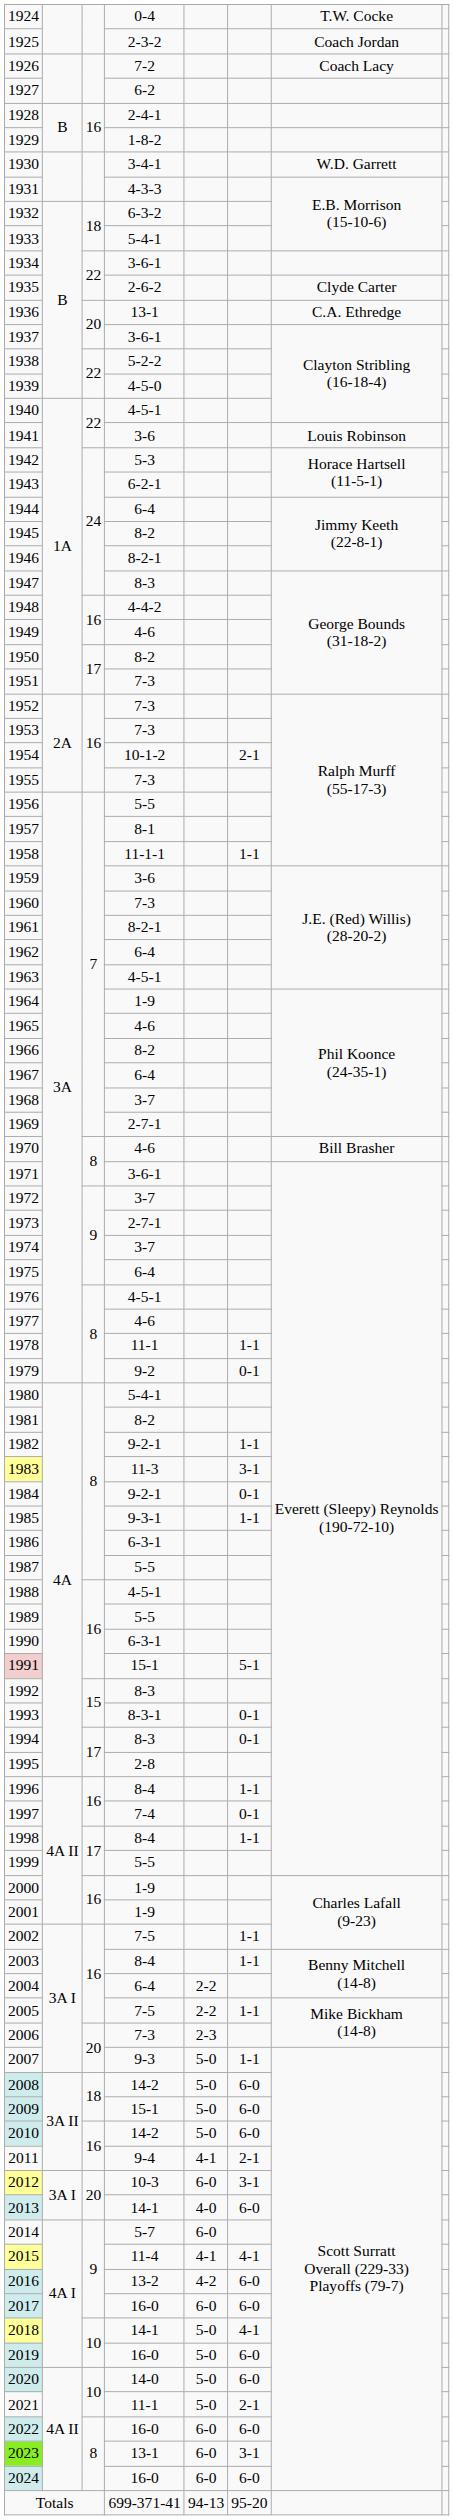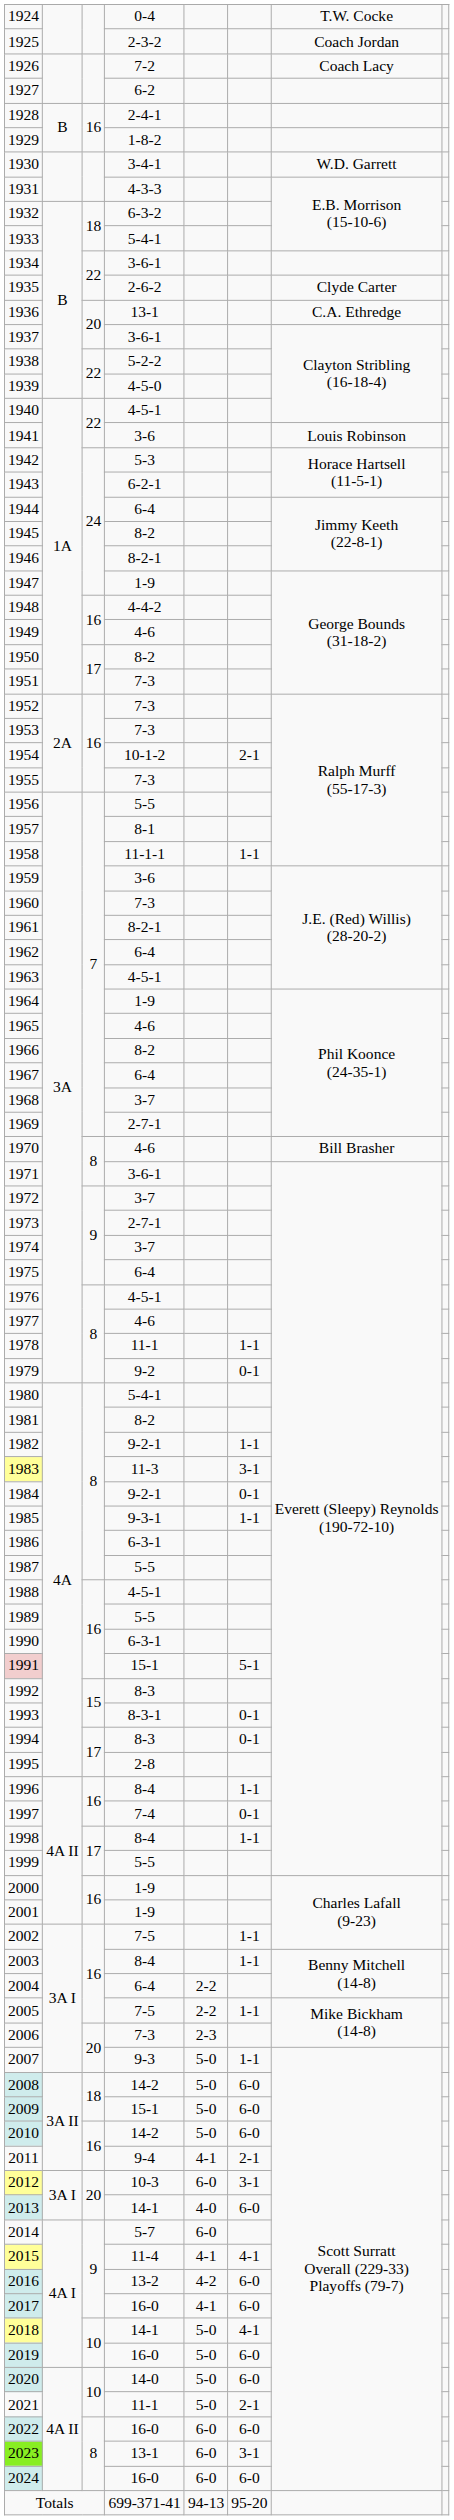 <table class="wikitable mw-collapsible mw-collapsed" style="text-align:center">
 <tr>
 </tr>
 <tr>
 <td>1924</td>
 <td rowspan="2"></td>
 <td rowspan="2"></td>
 <td>0-4</td>
 <td></td>
 <td></td>
 <td>T.W. Cocke</td>
 <td></td>
 </tr>
 <tr>
 <td>1925</td>
 <td>2-3-2</td>
 <td></td>
 <td></td>
 <td>Coach Jordan</td>
 <td></td>
 </tr>
 <tr>
 <td>1926</td>
 <td rowspan="2"></td>
 <td rowspan="2"></td>
 <td>7-2</td>
 <td></td>
 <td></td>
 <td>Coach Lacy</td>
 <td></td>
 </tr>
 <tr>
 <td>1927</td>
 <td>6-2</td>
 <td></td>
 <td></td>
 <td></td>
 <td></td>
 </tr>
 <tr>
 <td>1928</td>
 <td rowspan="2">B</td>
 <td rowspan="2">16</td>
 <td>2-4-1</td>
 <td></td>
 <td></td>
 <td></td>
 <td></td>
 </tr>
 <tr>
 <td>1929</td>
 <td>1-8-2</td>
 <td></td>
 <td></td>
 <td></td>
 <td></td>
 </tr>
 <tr>
 <td>1930</td>
 <td rowspan="2"></td>
 <td rowspan="2"></td>
 <td>3-4-1</td>
 <td></td>
 <td></td>
 <td>W.D. Garrett</td>
 <td></td>
 </tr>
 <tr>
 <td>1931</td>
 <td>4-3-3</td>
 <td></td>
 <td></td>
 <td rowspan="3">E.B. Morrison<br>(15-10-6)</td>
 <td></td>
 </tr>
 <tr>
 <td>1932</td>
 <td rowspan="8">B</td>
 <td rowspan="2">18</td>
 <td>6-3-2</td>
 <td></td>
 <td></td>
 <td></td>
 </tr>
 <tr>
 <td>1933</td>
 <td>5-4-1</td>
 <td></td>
 <td></td>
 <td></td>
 </tr>
 <tr>
 <td>1934</td>
 <td rowspan="2">22</td>
 <td>3-6-1</td>
 <td></td>
 <td></td>
 <td></td>
 <td></td>
 </tr>
 <tr>
 <td>1935</td>
 <td>2-6-2</td>
 <td></td>
 <td></td>
 <td>Clyde Carter</td>
 <td></td>
 </tr>
 <tr>
 <td>1936</td>
 <td rowspan="2">20</td>
 <td>13-1</td>
 <td></td>
 <td></td>
 <td>C.A. Ethredge</td>
 <td></td>
 </tr>
 <tr>
 <td>1937</td>
 <td>3-6-1</td>
 <td></td>
 <td></td>
 <td rowspan="4">Clayton Stribling<br>(16-18-4)</td>
 <td></td>
 </tr>
 <tr>
 <td>1938</td>
 <td rowspan="2">22</td>
 <td>5-2-2</td>
 <td></td>
 <td></td>
 <td></td>
 </tr>
 <tr>
 <td>1939</td>
 <td>4-5-0</td>
 <td></td>
 <td></td>
 <td></td>
 </tr>
 <tr>
 <td>1940</td>
 <td rowspan="12">1A</td>
 <td rowspan="2">22</td>
 <td>4-5-1</td>
 <td></td>
 <td></td>
 <td></td>
 </tr>
 <tr>
 <td>1941</td>
 <td>3-6</td>
 <td></td>
 <td></td>
 <td>Louis Robinson</td>
 <td></td>
 </tr>
 <tr>
 <td>1942</td>
 <td rowspan="6">24</td>
 <td>5-3</td>
 <td></td>
 <td></td>
 <td rowspan="2">Horace Hartsell<br>(11-5-1)</td>
 <td></td>
 </tr>
 <tr>
 <td>1943</td>
 <td>6-2-1</td>
 <td></td>
 <td></td>
 <td></td>
 </tr>
 <tr>
 <td>1944</td>
 <td>6-4</td>
 <td></td>
 <td></td>
 <td rowspan="3">Jimmy Keeth<br>(22-8-1)</td>
 <td></td>
 </tr>
 <tr>
 <td>1945</td>
 <td>8-2</td>
 <td></td>
 <td></td>
 <td></td>
 </tr>
 <tr>
 <td>1946</td>
 <td>8-2-1</td>
 <td></td>
 <td></td>
 <td></td>
 </tr>
 <tr>
 <td>1947</td>
-<td>8-3</td>
+<td>1-9</td>
 <td></td>
 <td></td>
 <td rowspan="5">George Bounds<br>(31-18-2)</td>
 <td></td>
 </tr>
 <tr>
 <td>1948</td>
 <td rowspan="2">16</td>
 <td>4-4-2</td>
 <td></td>
 <td></td>
 <td></td>
 </tr>
 <tr>
 <td>1949</td>
 <td>4-6</td>
 <td></td>
 <td></td>
 <td></td>
 </tr>
 <tr>
 <td>1950</td>
 <td rowspan="2">17</td>
 <td>8-2</td>
 <td></td>
 <td></td>
 <td></td>
 </tr>
 <tr>
 <td>1951</td>
 <td>7-3</td>
 <td></td>
 <td></td>
 <td></td>
 </tr>
 <tr>
 <td>1952</td>
 <td rowspan="4">2A</td>
 <td rowspan="4">16</td>
 <td>7-3</td>
 <td></td>
 <td></td>
 <td rowspan="7">Ralph Murff<br>(55-17-3)</td>
 <td></td>
 </tr>
 <tr>
 <td>1953</td>
 <td>7-3</td>
 <td></td>
 <td></td>
 <td></td>
 </tr>
 <tr>
 <td>1954</td>
 <td>10-1-2</td>
 <td></td>
 <td>2-1</td>
 <td></td>
 </tr>
 <tr>
 <td>1955</td>
 <td>7-3</td>
 <td></td>
 <td></td>
 <td></td>
 </tr>
 <tr>
 <td>1956</td>
 <td rowspan="24">3A</td>
 <td rowspan="14">7</td>
 <td>5-5</td>
 <td></td>
 <td></td>
 <td></td>
 </tr>
 <tr>
 <td>1957</td>
 <td>8-1</td>
 <td></td>
 <td></td>
 <td></td>
 </tr>
 <tr>
 <td>1958</td>
 <td>11-1-1</td>
 <td></td>
 <td>1-1</td>
 <td></td>
 </tr>
 <tr>
 <td>1959</td>
 <td>3-6</td>
 <td></td>
 <td></td>
 <td rowspan="5">J.E. (Red) Willis)<br>(28-20-2)</td>
 <td></td>
 </tr>
 <tr>
 <td>1960</td>
 <td>7-3</td>
 <td></td>
 <td></td>
 <td></td>
 </tr>
 <tr>
 <td>1961</td>
 <td>8-2-1</td>
 <td></td>
 <td></td>
 <td></td>
 </tr>
 <tr>
 <td>1962</td>
 <td>6-4</td>
 <td></td>
 <td></td>
 <td></td>
 </tr>
 <tr>
 <td>1963</td>
 <td>4-5-1</td>
 <td></td>
 <td></td>
 <td></td>
 </tr>
 <tr>
 <td>1964</td>
 <td>1-9</td>
 <td></td>
 <td></td>
 <td rowspan="6">Phil Koonce<br>(24-35-1)</td>
 <td></td>
 </tr>
 <tr>
 <td>1965</td>
 <td>4-6</td>
 <td></td>
 <td></td>
 <td></td>
 </tr>
 <tr>
 <td>1966</td>
 <td>8-2</td>
 <td></td>
 <td></td>
 <td></td>
 </tr>
 <tr>
 <td>1967</td>
 <td>6-4</td>
 <td></td>
 <td></td>
 <td></td>
 </tr>
 <tr>
 <td>1968</td>
 <td>3-7</td>
 <td></td>
 <td></td>
 <td></td>
 </tr>
 <tr>
 <td>1969</td>
 <td>2-7-1</td>
 <td></td>
 <td></td>
 <td></td>
 </tr>
 <tr>
 <td>1970</td>
 <td rowspan="2">8</td>
 <td>4-6</td>
 <td></td>
 <td></td>
 <td>Bill Brasher</td>
 <td></td>
 </tr>
 <tr>
 <td>1971</td>
 <td>3-6-1</td>
 <td></td>
 <td></td>
 <td rowspan="29">Everett (Sleepy) Reynolds<br>(190-72-10)</td>
 <td></td>
 </tr>
 <tr>
 <td>1972</td>
 <td rowspan="4">9</td>
 <td>3-7</td>
 <td></td>
 <td></td>
 <td></td>
 </tr>
 <tr>
 <td>1973</td>
 <td>2-7-1</td>
 <td></td>
 <td></td>
 <td></td>
 </tr>
 <tr>
 <td>1974</td>
 <td>3-7</td>
 <td></td>
 <td></td>
 <td></td>
 </tr>
 <tr>
 <td>1975</td>
 <td>6-4</td>
 <td></td>
 <td></td>
 <td></td>
 </tr>
 <tr>
 <td>1976</td>
 <td rowspan="4">8</td>
 <td>4-5-1</td>
 <td></td>
 <td></td>
 <td></td>
 </tr>
 <tr>
 <td>1977</td>
 <td>4-6</td>
 <td></td>
 <td></td>
 <td></td>
 </tr>
 <tr>
 <td>1978</td>
 <td>11-1</td>
 <td></td>
 <td>1-1</td>
 <td></td>
 </tr>
 <tr>
 <td>1979</td>
 <td>9-2</td>
 <td></td>
 <td>0-1</td>
 <td></td>
 </tr>
 <tr>
 <td>1980</td>
 <td rowspan="16">4A</td>
 <td rowspan="8">8</td>
 <td>5-4-1</td>
 <td></td>
 <td></td>
 <td></td>
 </tr>
 <tr>
 <td>1981</td>
 <td>8-2</td>
 <td></td>
 <td></td>
 <td></td>
 </tr>
 <tr>
 <td>1982</td>
 <td>9-2-1</td>
 <td></td>
 <td>1-1</td>
 <td></td>
 </tr>
 <tr>
 <td style="background:#ff9">1983</td>
 <td>11-3</td>
 <td></td>
 <td>3-1</td>
 <td></td>
 </tr>
 <tr>
 <td>1984</td>
 <td>9-2-1</td>
 <td></td>
 <td>0-1</td>
 <td></td>
 </tr>
 <tr>
 <td>1985</td>
 <td>9-3-1</td>
 <td></td>
 <td>1-1</td>
 <td></td>
 </tr>
 <tr>
 <td>1986</td>
 <td>6-3-1</td>
 <td></td>
 <td></td>
 <td></td>
 </tr>
 <tr>
 <td>1987</td>
 <td>5-5</td>
 <td></td>
 <td></td>
 <td></td>
 </tr>
 <tr>
 <td>1988</td>
 <td rowspan="4">16</td>
 <td>4-5-1</td>
 <td></td>
 <td></td>
 <td></td>
 </tr>
 <tr>
 <td>1989</td>
 <td>5-5</td>
 <td></td>
 <td></td>
 <td></td>
 </tr>
 <tr>
 <td>1990</td>
 <td>6-3-1</td>
 <td></td>
 <td></td>
 <td></td>
 </tr>
 <tr>
 <td style="background:#f2cece">1991</td>
 <td>15-1</td>
 <td></td>
 <td>5-1</td>
 <td></td>
 </tr>
 <tr>
 <td>1992</td>
 <td rowspan="2">15</td>
 <td>8-3</td>
 <td></td>
 <td></td>
 <td></td>
 </tr>
 <tr>
 <td>1993</td>
 <td>8-3-1</td>
 <td></td>
 <td>0-1</td>
 <td></td>
 </tr>
 <tr>
 <td>1994</td>
 <td rowspan="2">17</td>
 <td>8-3</td>
 <td></td>
 <td>0-1</td>
 <td></td>
 </tr>
 <tr>
 <td>1995</td>
 <td>2-8</td>
 <td></td>
 <td></td>
 <td></td>
 </tr>
 <tr>
 <td>1996</td>
 <td rowspan="6">4A II</td>
 <td rowspan="2">16</td>
 <td>8-4</td>
 <td></td>
 <td>1-1</td>
 <td></td>
 </tr>
 <tr>
 <td>1997</td>
 <td>7-4</td>
 <td></td>
 <td>0-1</td>
 <td></td>
 </tr>
 <tr>
 <td>1998</td>
 <td rowspan="2">17</td>
 <td>8-4</td>
 <td></td>
 <td>1-1</td>
 <td></td>
 </tr>
 <tr>
 <td>1999</td>
 <td>5-5</td>
 <td></td>
 <td></td>
 <td></td>
 </tr>
 <tr>
 <td>2000</td>
 <td rowspan="2">16</td>
 <td>1-9</td>
 <td></td>
 <td></td>
 <td rowspan="3">Charles Lafall<br>(9-23)</td>
 <td></td>
 </tr>
 <tr>
 <td>2001</td>
 <td>1-9</td>
 <td></td>
 <td></td>
 <td></td>
 </tr>
 <tr>
 <td>2002</td>
 <td rowspan="6">3A I</td>
 <td rowspan="4">16</td>
 <td>7-5</td>
 <td></td>
 <td>1-1</td>
 <td></td>
 </tr>
 <tr>
 <td>2003</td>
 <td>8-4</td>
 <td></td>
 <td>1-1</td>
 <td rowspan="2">Benny Mitchell<br>(14-8)</td>
 <td></td>
 </tr>
 <tr>
 <td>2004</td>
 <td>6-4</td>
 <td>2-2</td>
 <td></td>
 <td></td>
 </tr>
 <tr>
 <td>2005</td>
 <td>7-5</td>
 <td>2-2</td>
 <td>1-1</td>
 <td rowspan="2">Mike Bickham<br>(14-8)</td>
 <td></td>
 </tr>
 <tr>
 <td>2006</td>
 <td rowspan="2">20</td>
 <td>7-3</td>
 <td>2-3</td>
 <td></td>
 <td></td>
 </tr>
 <tr>
 <td>2007</td>
 <td>9-3</td>
 <td>5-0</td>
 <td>1-1</td>
 <td rowspan="18">Scott Surratt<br>Overall (229-33)<br>Playoffs (79-7)</td>
 <td></td>
 </tr>
 <tr>
 <td style="background:#cfecec">2008</td>
 <td rowspan="4">3A II</td>
 <td rowspan="2">18</td>
 <td>14-2</td>
 <td>5-0</td>
 <td>6-0</td>
 <td></td>
 </tr>
 <tr>
 <td style="background:#cfecec">2009</td>
 <td>15-1</td>
 <td>5-0</td>
 <td>6-0</td>
 <td></td>
 </tr>
 <tr>
 <td style="background:#cfecec">2010</td>
 <td rowspan="2">16</td>
 <td>14-2</td>
 <td>5-0</td>
 <td>6-0</td>
 <td></td>
 </tr>
 <tr>
 <td>2011</td>
 <td>9-4</td>
 <td>4-1</td>
 <td>2-1</td>
 <td></td>
 </tr>
 <tr>
 <td style="background:#ff9">2012</td>
 <td rowspan="2">3A I</td>
 <td rowspan="2">20</td>
 <td>10-3</td>
 <td>6-0</td>
 <td>3-1</td>
 <td></td>
 </tr>
 <tr>
 <td style="background:#cfecec">2013</td>
 <td>14-1</td>
 <td>4-0</td>
 <td>6-0</td>
 <td></td>
 </tr>
 <tr>
 <td>2014</td>
 <td rowspan="6">4A I</td>
 <td rowspan="4">9</td>
 <td>5-7</td>
 <td>6-0</td>
 <td></td>
 <td></td>
 </tr>
 <tr>
 <td style="background:#ff9">2015</td>
 <td>11-4</td>
 <td>4-1</td>
 <td>4-1</td>
 <td></td>
 </tr>
 <tr>
 <td style="background:#cfecec">2016</td>
 <td>13-2</td>
 <td>4-2</td>
 <td>6-0</td>
 <td></td>
 </tr>
 <tr>
 <td style="background:#cfecec">2017</td>
 <td>16-0</td>
-<td>6-0</td>
+<td>4-1</td>
 <td>6-0</td>
 <td></td>
 </tr>
 <tr>
 <td style="background:#ff9">2018</td>
 <td rowspan="2">10</td>
 <td>14-1</td>
 <td>5-0</td>
 <td>4-1</td>
 <td></td>
 </tr>
 <tr>
 <td style="background:#cfecec">2019</td>
 <td>16-0</td>
 <td>5-0</td>
 <td>6-0</td>
 <td></td>
 </tr>
 <tr>
 <td style="background:#cfecec">2020</td>
 <td rowspan="5">4A II</td>
 <td rowspan="2">10</td>
 <td>14-0</td>
 <td>5-0</td>
 <td>6-0</td>
 <td></td>
 </tr>
 <tr>
 <td>2021</td>
 <td>11-1</td>
 <td>5-0</td>
 <td>2-1</td>
 <td></td>
 </tr>
 <tr>
 <td style="background:#cfecec">2022</td>
 <td rowspan="3">8</td>
 <td>16-0</td>
 <td>6-0</td>
 <td>6-0</td>
 <td></td>
 </tr>
 <tr>
 <td style="background:#88ee22">2023</td>
 <td>13-1</td>
 <td>6-0</td>
 <td>3-1</td>
 <td></td>
 </tr>
 <tr>
 <td style="background:#cfecec">2024</td>
 <td>16-0</td>
 <td>6-0</td>
 <td>6-0</td>
 <td></td>
 </tr>
 <tr>
 <td colspan="3">Totals</td>
 <td>699-371-41</td>
 <td>94-13</td>
 <td>95-20</td>
 <td></td>
 </tr>
 </table>
